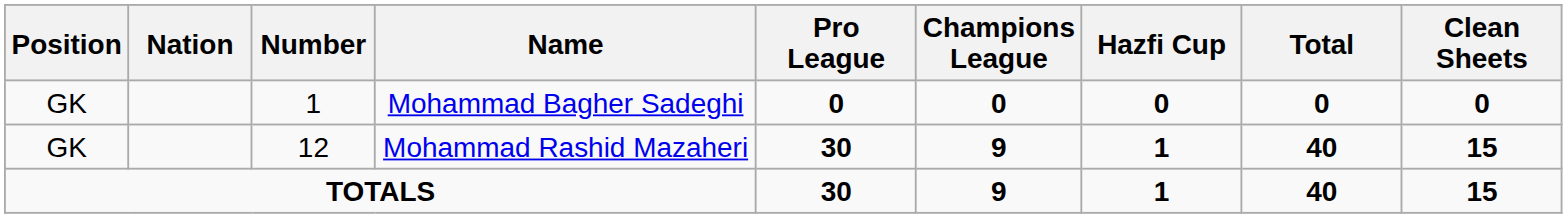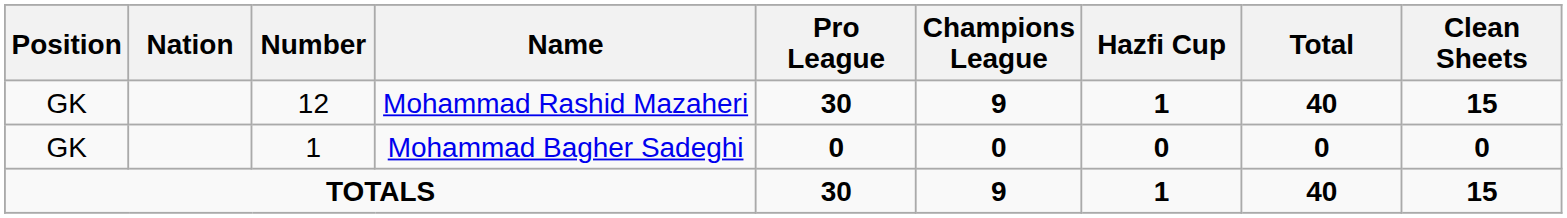 <table class="wikitable" style="font-size: 95%; text-align: center;">
 <tr>
 <th width=60>Position</th>
 <th width=60>Nation</th>
 <th width=60>Number</th>
 <th width=200>Name</th>
 <th width=80>Pro League</th>
 <th width=80>Champions League</th>
 <th width=80>Hazfi Cup</th>
 <th width=80>Total</th>
 <th width=80>Clean Sheets</th>
 </tr>
 <tr>
 <td>GK</td>
 <td></td>
+<td>12</td>
+<td><a href='#'>Mohammad Rashid Mazaheri</a></td>
+<td><strong>30</strong></td>
+<td><strong>9</strong></td>
+<td><strong>1</strong></td>
+<td><strong>40</strong></td>
+<td><strong>15</strong></td>
+</tr>
+<tr>
+<td>GK</td>
+<td></td>
 <td>1</td>
 <td><a href='#'>Mohammad Bagher Sadeghi</a></td>
 <td><strong>0</strong></td>
 <td><strong>0</strong></td>
 <td><strong>0</strong></td>
 <td><strong>0</strong></td>
 <td><strong>0</strong></td>
-</tr>
-<tr>
-<td>GK</td>
-<td></td>
-<td>12</td>
-<td><a href='#'>Mohammad Rashid Mazaheri</a></td>
-<td><strong>30</strong></td>
-<td><strong>9</strong></td>
-<td><strong>1</strong></td>
-<td><strong>40</strong></td>
-<td><strong>15</strong></td>
 </tr>
 <tr>
 <td colspan="4"><strong>TOTALS</strong></td>
 <td><strong>30</strong></td>
 <td><strong>9</strong></td>
 <td><strong>1</strong></td>
 <td><strong>40</strong></td>
 <td><strong>15</strong></td>
 </tr>
 </table>
